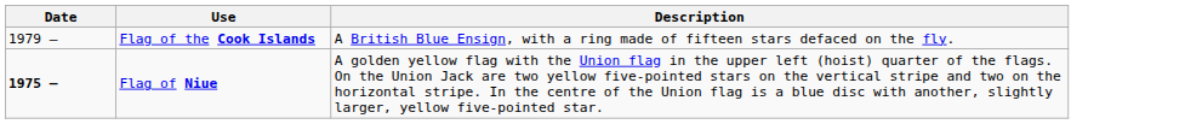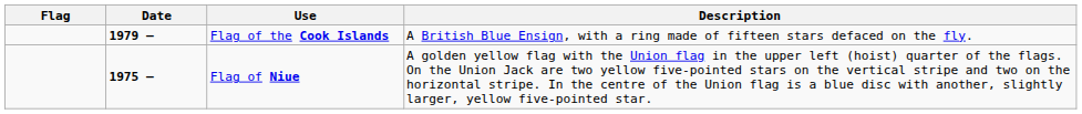 <table class="wikitable" style="background:#FFFFF">
 <tr>
+<th style="width:100px">Flag</th>
 <th style="width:100px">Date</th>
 <th style="width:200px">Use</th>
 <th style="width:700px">Description</th>
 </tr>
 <tr>
-<td>1979 –</td>
+<td></td>
+<td><strong>1979 –</strong></td>
 <td><a href='#'>Flag of the</a> <strong><a href='#'>Cook Islands</a></strong></td>
 <td>A <a href='#'>British Blue Ensign</a>, with a ring made of fifteen stars defaced on the <a href='#'>fly</a>.</td>
 </tr>
 <tr>
+<td></td>
 <td><strong>1975 –</strong></td>
 <td><a href='#'>Flag of</a> <strong><a href='#'>Niue</a></strong></td>
 <td>A golden yellow flag with the <a href='#'>Union flag</a> in the upper left (hoist) quarter of the flags. On the Union Jack are two yellow five-pointed stars on the vertical stripe and two on the horizontal stripe. In the centre of the Union flag is a blue disc with another, slightly larger, yellow five-pointed star.</td>
 </tr>
 </table>
